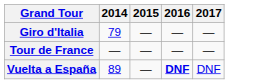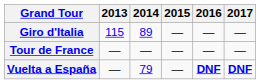 <table class="wikitable plainrowheaders">
 <tr>
 <th scope="col"><a href='#'>Grand Tour</a></th>
+<th scope="col">2013</th>
 <th scope="col">2014</th>
 <th scope="col">2015</th>
 <th scope="col">2016</th>
 <th scope="col">2017</th>
 </tr>
 <tr style="text-align:center;">
 <th scope="row"> <a href='#'>Giro d'Italia</a></th>
-<td><a href='#'>79</a></td>
+<td><a href='#'>115</a></td>
+<td><a href='#'>89</a></td>
 <td>—</td>
 <td>—</td>
 <td>—</td>
 </tr>
 <tr style="text-align:center;">
 <th scope="row"> <a href='#'>Tour de France</a></th>
 <td>—</td>
 <td>—</td>
 <td>—</td>
 <td>—</td>
+<td>—</td>
 </tr>
 <tr style="text-align:center;">
 <th scope="row"> <a href='#'>Vuelta a España</a></th>
-<td><a href='#'>89</a></td>
+<td>—</td>
+<td><a href='#'>79</a></td>
 <td>—</td>
 <td><strong><a href='#'>DNF</a></strong></td>
-<td><a href='#'>DNF</a></td>
+<td><strong><a href='#'>DNF</a></strong></td>
 </tr>
 </table>
